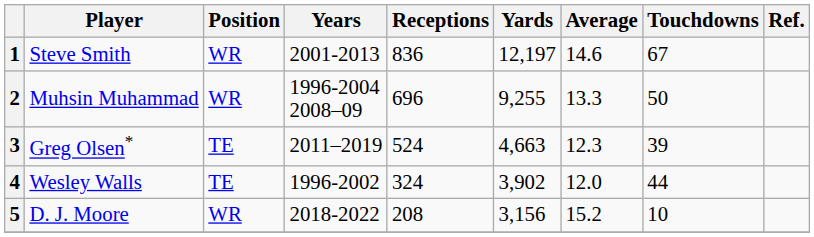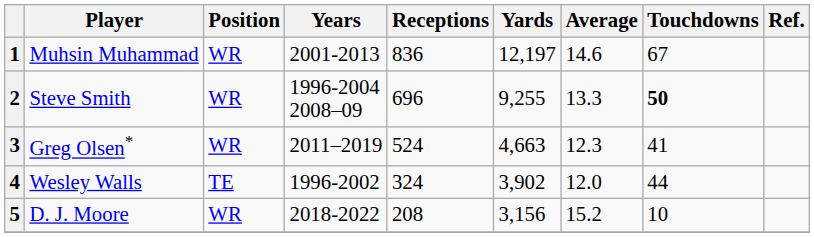 <table class="plainrowheaders sortable wikitable">
 <tr>
 <th scope="col" data-sort-type="number" class="unsortable"></th>
 <th scope="col">Player</th>
 <th scope="col">Position</th>
 <th scope="col">Years</th>
 <th scope="col">Receptions</th>
 <th scope="col">Yards</th>
 <th scope="col">Average</th>
 <th scope="col">Touchdowns</th>
 <th scope="col" class="unsortable">Ref.</th>
 </tr>
 <tr>
 <th scope=row>1</th>
-<td><a href='#'>Steve Smith</a></td>
+<td><a href='#'>Muhsin Muhammad</a></td>
 <td><a href='#'>WR</a></td>
 <td>2001-2013</td>
 <td>836</td>
 <td>12,197</td>
 <td>14.6</td>
 <td>67</td>
 <td></td>
 </tr>
 <tr>
 <th scope=row>2</th>
-<td><a href='#'>Muhsin Muhammad</a></td>
+<td><a href='#'>Steve Smith</a></td>
 <td><a href='#'>WR</a></td>
 <td>1996-2004<br>2008–09</td>
 <td>696</td>
 <td>9,255</td>
 <td>13.3</td>
-<td>50</td>
+<td><strong>50</strong></td>
 <td></td>
 </tr>
 <tr>
 <th scope=row>3</th>
 <td><a href='#'>Greg Olsen</a><sup>*</sup></td>
-<td><a href='#'>TE</a></td>
+<td><a href='#'>WR</a></td>
 <td>2011–2019</td>
 <td>524</td>
 <td>4,663</td>
 <td>12.3</td>
-<td>39</td>
+<td>41</td>
 <td></td>
 </tr>
 <tr>
 <th scope=row>4</th>
 <td><a href='#'>Wesley Walls</a></td>
 <td><a href='#'>TE</a></td>
 <td>1996-2002</td>
 <td>324</td>
 <td>3,902</td>
 <td>12.0</td>
 <td>44</td>
 <td></td>
 </tr>
 <tr>
 <th scope=row>5</th>
 <td><a href='#'>D. J. Moore</a></td>
 <td><a href='#'>WR</a></td>
 <td>2018-2022</td>
 <td>208</td>
 <td>3,156</td>
 <td>15.2</td>
 <td>10</td>
 <td></td>
 </tr>
 <tr>
 </tr>
 </table>
